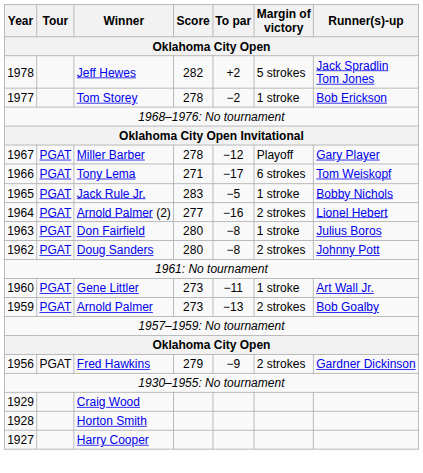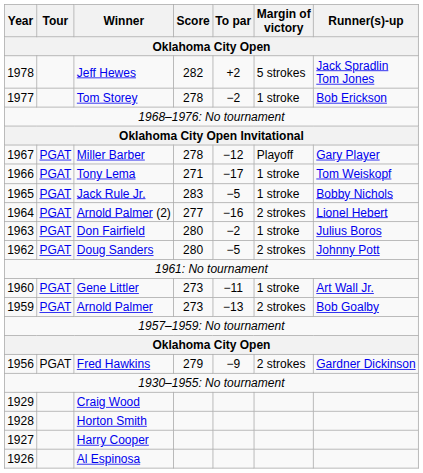 <table class=wikitable style="font-size:95%">
 <tr>
 <th>Year</th>
 <th>Tour</th>
 <th>Winner</th>
 <th>Score</th>
 <th>To par</th>
 <th>Margin of<br>victory</th>
 <th>Runner(s)-up</th>
 </tr>
 <tr>
 <th colspan=7>Oklahoma City Open</th>
 </tr>
 <tr>
 <td>1978</td>
 <td></td>
 <td> <a href='#'>Jeff Hewes</a></td>
 <td align=center>282</td>
 <td align=center>+2</td>
 <td>5 strokes</td>
 <td> <a href='#'>Jack Spradlin</a><br> <a href='#'>Tom Jones</a></td>
 </tr>
 <tr>
 <td>1977</td>
 <td></td>
 <td> <a href='#'>Tom Storey</a></td>
 <td align=center>278</td>
 <td align=center>−2</td>
 <td>1 stroke</td>
 <td> <a href='#'>Bob Erickson</a></td>
 </tr>
 <tr>
 <td colspan=7 align=center><em>1968–1976: No tournament</em></td>
 </tr>
 <tr>
 <th colspan=7>Oklahoma City Open Invitational</th>
 </tr>
 <tr>
 <td>1967</td>
 <td><a href='#'>PGAT</a></td>
 <td> <a href='#'>Miller Barber</a></td>
 <td align=center>278</td>
 <td align=center>−12</td>
 <td>Playoff</td>
 <td> <a href='#'>Gary Player</a></td>
 </tr>
 <tr>
 <td>1966</td>
 <td><a href='#'>PGAT</a></td>
 <td> <a href='#'>Tony Lema</a></td>
 <td align=center>271</td>
 <td align=center>−17</td>
-<td>6 strokes</td>
+<td>1 stroke</td>
 <td> <a href='#'>Tom Weiskopf</a></td>
 </tr>
 <tr>
 <td>1965</td>
 <td><a href='#'>PGAT</a></td>
 <td> <a href='#'>Jack Rule Jr.</a></td>
 <td align=center>283</td>
 <td align=center>−5</td>
 <td>1 stroke</td>
 <td> <a href='#'>Bobby Nichols</a></td>
 </tr>
 <tr>
 <td>1964</td>
 <td><a href='#'>PGAT</a></td>
 <td> <a href='#'>Arnold Palmer</a> (2)</td>
 <td align=center>277</td>
 <td align=center>−16</td>
 <td>2 strokes</td>
 <td> <a href='#'>Lionel Hebert</a></td>
 </tr>
 <tr>
 <td>1963</td>
 <td><a href='#'>PGAT</a></td>
 <td> <a href='#'>Don Fairfield</a></td>
 <td align=center>280</td>
-<td align=center>−8</td>
+<td align=center>−2</td>
 <td>1 stroke</td>
 <td> <a href='#'>Julius Boros</a></td>
 </tr>
 <tr>
 <td>1962</td>
 <td><a href='#'>PGAT</a></td>
 <td> <a href='#'>Doug Sanders</a></td>
 <td align=center>280</td>
-<td align=center>−8</td>
+<td align=center>−5</td>
 <td>2 strokes</td>
 <td> <a href='#'>Johnny Pott</a></td>
 </tr>
 <tr>
 <td colspan=7 align=center><em>1961: No tournament</em></td>
 </tr>
 <tr>
 <td>1960</td>
 <td><a href='#'>PGAT</a></td>
 <td> <a href='#'>Gene Littler</a></td>
 <td align=center>273</td>
 <td align=center>−11</td>
 <td>1 stroke</td>
 <td> <a href='#'>Art Wall Jr.</a></td>
 </tr>
 <tr>
 <td>1959</td>
 <td><a href='#'>PGAT</a></td>
 <td> <a href='#'>Arnold Palmer</a></td>
 <td align=center>273</td>
 <td align=center>−13</td>
 <td>2 strokes</td>
 <td> <a href='#'>Bob Goalby</a></td>
 </tr>
 <tr>
 <td colspan=7 align=center><em>1957–1959: No tournament</em></td>
 </tr>
 <tr>
 <th colspan=7>Oklahoma City Open</th>
 </tr>
 <tr>
 <td>1956</td>
 <td>PGAT</td>
 <td> <a href='#'>Fred Hawkins</a></td>
 <td align=center>279</td>
 <td align=center>−9</td>
 <td>2 strokes</td>
 <td> <a href='#'>Gardner Dickinson</a></td>
 </tr>
 <tr>
 <td colspan=7 align=center><em>1930–1955: No tournament</em></td>
 </tr>
 <tr>
 <td>1929</td>
 <td></td>
 <td> <a href='#'>Craig Wood</a></td>
 <td align=center></td>
 <td align=center></td>
 <td></td>
 <td></td>
 </tr>
 <tr>
 <td>1928</td>
 <td></td>
 <td> <a href='#'>Horton Smith</a></td>
 <td align=center></td>
 <td align=center></td>
 <td></td>
 <td></td>
 </tr>
 <tr>
 <td>1927</td>
 <td></td>
 <td> <a href='#'>Harry Cooper</a></td>
 <td align=center></td>
 <td align=center></td>
 <td></td>
 <td></td>
 </tr>
+<tr>
+<td>1926</td>
+<td></td>
+<td> <a href='#'>Al Espinosa</a></td>
+<td align=center></td>
+<td align=center></td>
+<td></td>
+<td></td>
+</tr>
 </table>
